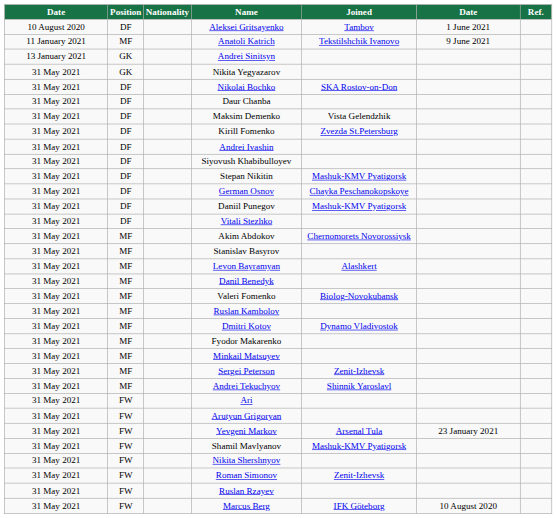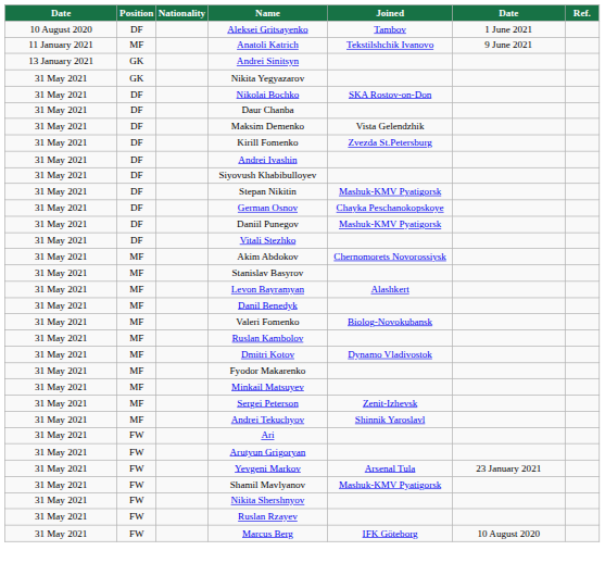 <table class="wikitable"  style="text-align:center; font-size:90%; ">
 <tr>
 <th style="background:#177245; color:#FFFFFF; width:200px;">Date</th>
 <th style="background:#177245; color:#FFFFFF; width:50px;">Position</th>
 <th style="background:#177245; color:#FFFFFF; width:50px;">Nationality</th>
 <th style="background:#177245; color:#FFFFFF; width:200px;">Name</th>
 <th style="background:#177245; color:#FFFFFF; width:200px;">Joined</th>
 <th style="background:#177245; color:#FFFFFF; width:200px;">Date</th>
 <th style="background:#177245; color:#FFFFFF; width:50px;">Ref.</th>
 </tr>
 <tr>
 <td>10 August 2020</td>
 <td>DF</td>
 <td></td>
 <td><a href='#'>Aleksei Gritsayenko</a></td>
 <td><a href='#'>Tambov</a></td>
 <td>1 June 2021</td>
 <td></td>
 </tr>
 <tr>
 <td>11 January 2021</td>
 <td>MF</td>
 <td></td>
 <td><a href='#'>Anatoli Katrich</a></td>
 <td><a href='#'>Tekstilshchik Ivanovo</a></td>
 <td>9 June 2021</td>
 <td></td>
 </tr>
 <tr>
 <td>13 January 2021</td>
 <td>GK</td>
 <td></td>
 <td><a href='#'>Andrei Sinitsyn</a></td>
 <td></td>
 <td></td>
 <td></td>
 </tr>
 <tr>
 <td>31 May 2021</td>
 <td>GK</td>
 <td></td>
 <td>Nikita Yegyazarov</td>
 <td></td>
 <td></td>
 <td></td>
 </tr>
 <tr>
 <td>31 May 2021</td>
 <td>DF</td>
 <td></td>
 <td><a href='#'>Nikolai Bochko</a></td>
 <td><a href='#'>SKA Rostov-on-Don</a></td>
 <td></td>
 <td></td>
 </tr>
 <tr>
 <td>31 May 2021</td>
 <td>DF</td>
 <td></td>
 <td>Daur Chanba</td>
 <td></td>
 <td></td>
 <td></td>
 </tr>
 <tr>
 <td>31 May 2021</td>
 <td>DF</td>
 <td></td>
 <td>Maksim Demenko</td>
 <td>Vista Gelendzhik</td>
 <td></td>
 <td></td>
 </tr>
 <tr>
 <td>31 May 2021</td>
 <td>DF</td>
 <td></td>
 <td>Kirill Fomenko</td>
 <td><a href='#'>Zvezda St.Petersburg</a></td>
 <td></td>
 <td></td>
 </tr>
 <tr>
 <td>31 May 2021</td>
 <td>DF</td>
 <td></td>
 <td><a href='#'>Andrei Ivashin</a></td>
 <td></td>
 <td></td>
 <td></td>
 </tr>
 <tr>
 <td>31 May 2021</td>
 <td>DF</td>
 <td></td>
 <td>Siyovush Khabibulloyev</td>
 <td></td>
 <td></td>
 <td></td>
 </tr>
 <tr>
 <td>31 May 2021</td>
 <td>DF</td>
 <td></td>
 <td>Stepan Nikitin</td>
 <td><a href='#'>Mashuk-KMV Pyatigorsk</a></td>
 <td></td>
 <td></td>
 </tr>
 <tr>
 <td>31 May 2021</td>
 <td>DF</td>
 <td></td>
 <td><a href='#'>German Osnov</a></td>
 <td><a href='#'>Chayka Peschanokopskoye</a></td>
 <td></td>
 <td></td>
 </tr>
 <tr>
 <td>31 May 2021</td>
 <td>DF</td>
 <td></td>
 <td>Daniil Punegov</td>
 <td><a href='#'>Mashuk-KMV Pyatigorsk</a></td>
 <td></td>
 </tr>
 <tr>
 <td>31 May 2021</td>
 <td>DF</td>
 <td></td>
 <td><a href='#'>Vitali Stezhko</a></td>
 <td></td>
 <td></td>
 <td></td>
 </tr>
 <tr>
 <td>31 May 2021</td>
 <td>MF</td>
 <td></td>
 <td>Akim Abdokov</td>
 <td><a href='#'>Chernomorets Novorossiysk</a></td>
 <td></td>
 <td></td>
 </tr>
 <tr>
 <td>31 May 2021</td>
 <td>MF</td>
 <td></td>
 <td>Stanislav Basyrov</td>
 <td></td>
 <td></td>
 <td></td>
 </tr>
 <tr>
 <td>31 May 2021</td>
 <td>MF</td>
 <td></td>
 <td><a href='#'>Levon Bayramyan</a></td>
 <td><a href='#'>Alashkert</a></td>
 <td></td>
 <td></td>
 </tr>
 <tr>
 <td>31 May 2021</td>
 <td>MF</td>
 <td></td>
 <td><a href='#'>Danil Benedyk</a></td>
 <td></td>
 <td></td>
 <td></td>
 </tr>
 <tr>
 <td>31 May 2021</td>
 <td>MF</td>
 <td></td>
 <td>Valeri Fomenko</td>
 <td><a href='#'>Biolog-Novokubansk</a></td>
 <td></td>
 <td></td>
 </tr>
 <tr>
 <td>31 May 2021</td>
 <td>MF</td>
 <td></td>
 <td><a href='#'>Ruslan Kambolov</a></td>
 <td></td>
 <td></td>
 <td></td>
 </tr>
 <tr>
 <td>31 May 2021</td>
 <td>MF</td>
 <td></td>
 <td><a href='#'>Dmitri Kotov</a></td>
 <td><a href='#'>Dynamo Vladivostok</a></td>
 <td></td>
 <td></td>
 </tr>
 <tr>
 <td>31 May 2021</td>
 <td>MF</td>
 <td></td>
 <td>Fyodor Makarenko</td>
 <td></td>
 <td></td>
 <td></td>
 </tr>
 <tr>
 <td>31 May 2021</td>
 <td>MF</td>
 <td></td>
 <td><a href='#'>Minkail Matsuyev</a></td>
 <td></td>
 <td></td>
 <td></td>
 </tr>
 <tr>
 <td>31 May 2021</td>
 <td>MF</td>
 <td></td>
 <td><a href='#'>Sergei Peterson</a></td>
 <td><a href='#'>Zenit-Izhevsk</a></td>
 <td></td>
 <td></td>
 </tr>
 <tr>
 <td>31 May 2021</td>
 <td>MF</td>
 <td></td>
 <td><a href='#'>Andrei Tekuchyov</a></td>
 <td><a href='#'>Shinnik Yaroslavl</a></td>
 <td></td>
 <td></td>
 </tr>
 <tr>
 <td>31 May 2021</td>
 <td>FW</td>
 <td></td>
 <td><a href='#'>Ari</a></td>
 <td></td>
 <td></td>
 <td></td>
 </tr>
 <tr>
 <td>31 May 2021</td>
 <td>FW</td>
 <td></td>
 <td><a href='#'>Arutyun Grigoryan</a></td>
 <td></td>
 <td></td>
 <td></td>
 </tr>
 <tr>
 <td>31 May 2021</td>
 <td>FW</td>
 <td></td>
 <td><a href='#'>Yevgeni Markov</a></td>
 <td><a href='#'>Arsenal Tula</a></td>
 <td>23 January 2021</td>
 <td></td>
 </tr>
 <tr>
 <td>31 May 2021</td>
 <td>FW</td>
 <td></td>
 <td>Shamil Mavlyanov</td>
 <td><a href='#'>Mashuk-KMV Pyatigorsk</a></td>
 <td></td>
 <td></td>
 </tr>
 <tr>
 <td>31 May 2021</td>
 <td>FW</td>
 <td></td>
 <td><a href='#'>Nikita Shershnyov</a></td>
 <td></td>
 <td></td>
 <td></td>
 </tr>
 <tr>
 <td>31 May 2021</td>
 <td>FW</td>
 <td></td>
-<td><a href='#'>Roman Simonov</a></td>
-<td><a href='#'>Zenit-Izhevsk</a></td>
-<td></td>
-<td></td>
-</tr>
-<tr>
-<td>31 May 2021</td>
-<td>FW</td>
-<td></td>
 <td><a href='#'>Ruslan Rzayev</a></td>
 <td></td>
 <td></td>
 <td></td>
 </tr>
 <tr>
 <td>31 May 2021</td>
 <td>FW</td>
 <td></td>
 <td><a href='#'>Marcus Berg</a></td>
 <td><a href='#'>IFK Göteborg</a></td>
 <td>10 August 2020</td>
 <td></td>
 </tr>
 </table>
